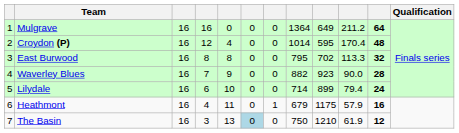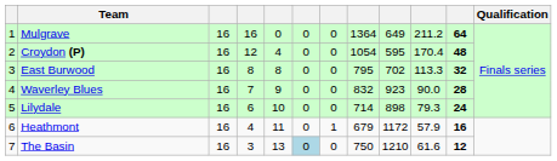 <table class="wikitable" style="text-align:center; margin-bottom:0">
 <tr>
 <th style="width:10px"></th>
 <th style="width:35%;">Team</th>
 <th style="width:30px;"></th>
 <th style="width:30px;"></th>
 <th style="width:30px;"></th>
 <th style="width:30px;"></th>
 <th style="width:30px;"></th>
 <th style="width:30px;"><br></th>
 <th style="width:30px;"></th>
 <th style="width:30px;"></th>
 <th style="width:30px;"></th>
 <th>Qualification</th>
 </tr>
 <tr style="background:#ccffcc;">
 <td>1</td>
 <td style="text-align:left;"><a href='#'>Mulgrave</a></td>
 <td>16</td>
 <td>16</td>
 <td>0</td>
 <td>0</td>
 <td>0</td>
 <td>1364</td>
 <td>649</td>
 <td>211.2</td>
 <td><strong>64</strong></td>
 <td rowspan=5><a href='#'>Finals series</a></td>
 </tr>
 <tr style="background:#ccffcc;">
 <td>2</td>
 <td style="text-align:left;"><a href='#'>Croydon</a> <strong>(P)</strong></td>
 <td>16</td>
 <td>12</td>
 <td>4</td>
 <td>0</td>
 <td>0</td>
-<td>1014</td>
+<td>1054</td>
 <td>595</td>
 <td>170.4</td>
 <td><strong>48</strong></td>
 </tr>
 <tr style="background:#ccffcc;">
 <td>3</td>
 <td style="text-align:left;"><a href='#'>East Burwood</a></td>
 <td>16</td>
 <td>8</td>
 <td>8</td>
 <td>0</td>
 <td>0</td>
 <td>795</td>
 <td>702</td>
 <td>113.3</td>
 <td><strong>32</strong></td>
 </tr>
 <tr style="background:#ccffcc;">
 <td>4</td>
 <td style="text-align:left;"><a href='#'>Waverley Blues</a></td>
 <td>16</td>
 <td>7</td>
 <td>9</td>
 <td>0</td>
 <td>0</td>
-<td>882</td>
+<td>832</td>
 <td>923</td>
 <td>90.0</td>
 <td><strong>28</strong></td>
 </tr>
 <tr style="background:#ccffcc;">
 <td>5</td>
 <td style="text-align:left;"><a href='#'>Lilydale</a></td>
 <td>16</td>
 <td>6</td>
 <td>10</td>
 <td>0</td>
 <td>0</td>
 <td>714</td>
-<td>899</td>
-<td>79.4</td>
+<td>898</td>
+<td>79.3</td>
 <td><strong>24</strong></td>
 </tr>
 <tr>
 <td>6</td>
 <td style="text-align:left;"><a href='#'>Heathmont</a></td>
 <td>16</td>
 <td>4</td>
 <td>11</td>
 <td>0</td>
 <td>1</td>
 <td>679</td>
-<td>1175</td>
+<td>1172</td>
 <td>57.9</td>
 <td><strong>16</strong></td>
 <td rowspan=2></td>
 </tr>
 <tr>
 <td>7</td>
 <td style="text-align:left;"><a href='#'>The Basin</a></td>
 <td>16</td>
 <td>3</td>
 <td>13</td>
 <td style="background: lightblue;">0</td>
 <td>0</td>
 <td>750</td>
 <td>1210</td>
-<td>61.9</td>
+<td>61.6</td>
 <td><strong>12</strong></td>
 </tr>
 </table>
